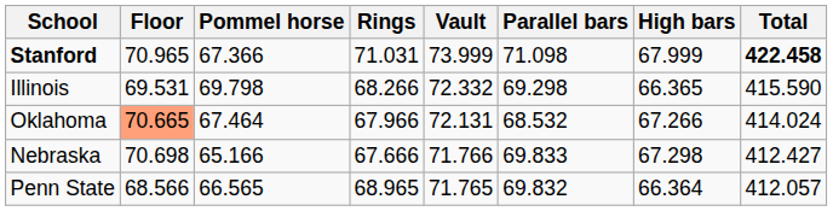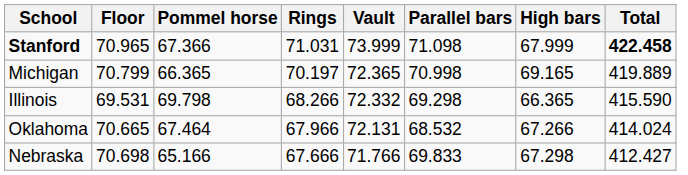 <table class="wikitable">
 <tr>
 <th>School</th>
 <th>Floor</th>
 <th>Pommel horse</th>
 <th>Rings</th>
 <th>Vault</th>
 <th>Parallel bars</th>
 <th>High bars</th>
 <th>Total</th>
 </tr>
 <tr>
 <td><strong>Stanford</strong></td>
 <td>70.965</td>
 <td>67.366</td>
 <td>71.031</td>
 <td>73.999</td>
 <td>71.098</td>
 <td>67.999</td>
 <td><strong>422.458</strong></td>
 </tr>
 <tr>
+<td>Michigan</td>
+<td>70.799</td>
+<td>66.365</td>
+<td>70.197</td>
+<td>72.365</td>
+<td>70.998</td>
+<td>69.165</td>
+<td>419.889</td>
+</tr>
+<tr>
 <td>Illinois</td>
 <td>69.531</td>
 <td>69.798</td>
 <td>68.266</td>
 <td>72.332</td>
 <td>69.298</td>
 <td>66.365</td>
 <td>415.590</td>
 </tr>
 <tr>
 <td>Oklahoma</td>
-<td style="background: lightsalmon;">70.665</td>
+<td>70.665</td>
 <td>67.464</td>
 <td>67.966</td>
 <td>72.131</td>
 <td>68.532</td>
 <td>67.266</td>
 <td>414.024</td>
 </tr>
 <tr>
 <td>Nebraska</td>
 <td>70.698</td>
 <td>65.166</td>
 <td>67.666</td>
 <td>71.766</td>
 <td>69.833</td>
 <td>67.298</td>
 <td>412.427</td>
 </tr>
-<tr>
-<td>Penn State</td>
-<td>68.566</td>
-<td>66.565</td>
-<td>68.965</td>
-<td>71.765</td>
-<td>69.832</td>
-<td>66.364</td>
-<td>412.057</td>
-</tr>
 </table>
